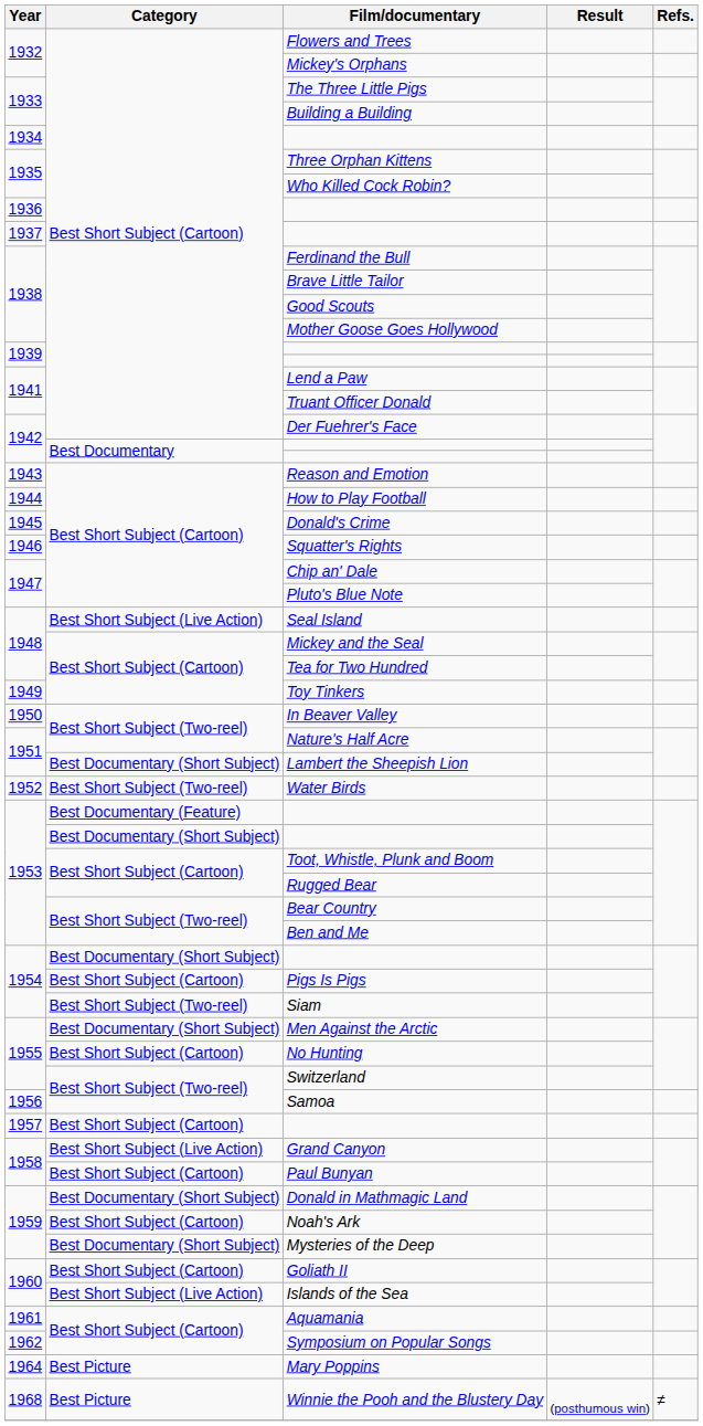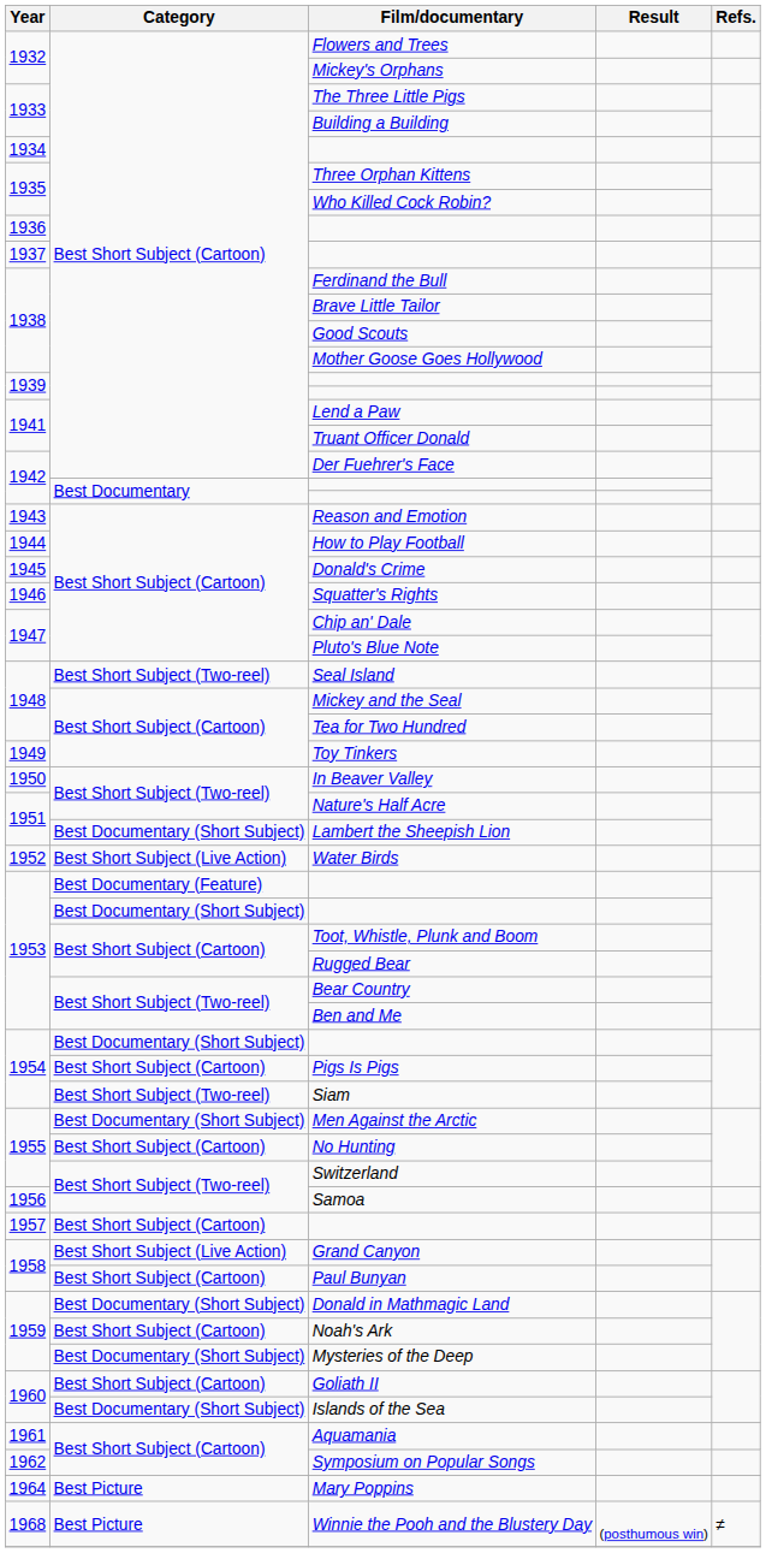 <table class="wikitable plainrowheaders sortable">
 <tr>
 <th scope="col">Year</th>
 <th scope="col">Category</th>
 <th scope="col">Film/documentary</th>
 <th scope="col">Result</th>
 <th scope="col" class="unsortable" style="text-align:center;">Refs.</th>
 </tr>
 <tr>
 <td style="text-align:center;" rowspan=2><a href='#'>1932<br></a></td>
 <td rowspan=18><a href='#'>Best Short Subject (Cartoon)</a></td>
 <td><em><a href='#'>Flowers and Trees</a></em></td>
 <td></td>
 <td></td>
 </tr>
 <tr>
 <td><em><a href='#'>Mickey's Orphans</a></em></td>
 <td></td>
 <td></td>
 </tr>
 <tr>
 <td style="text-align:center;" rowspan=2><a href='#'>1933<br></a></td>
 <td><em><a href='#'>The Three Little Pigs</a></em></td>
 <td></td>
 <td rowspan=2></td>
 </tr>
 <tr>
 <td><em><a href='#'>Building a Building</a></em></td>
 <td></td>
 </tr>
 <tr>
 <td style="text-align:center;"><a href='#'>1934<br></a></td>
 <td></td>
 <td></td>
 <td></td>
 </tr>
 <tr>
 <td style="text-align:center;" rowspan=2><a href='#'>1935<br></a></td>
 <td><em><a href='#'>Three Orphan Kittens</a></em></td>
 <td></td>
 <td rowspan=2></td>
 </tr>
 <tr>
 <td><em><a href='#'>Who Killed Cock Robin?</a></em></td>
 <td></td>
 </tr>
 <tr>
 <td style="text-align:center;"><a href='#'>1936<br></a></td>
 <td></td>
 <td></td>
 <td></td>
 </tr>
 <tr>
 <td style="text-align:center;"><a href='#'>1937<br></a></td>
 <td></td>
 <td></td>
 <td></td>
 </tr>
 <tr>
 <td style="text-align:center;" rowspan=4><a href='#'>1938<br></a></td>
 <td><em><a href='#'>Ferdinand the Bull</a></em></td>
 <td></td>
 <td rowspan=4></td>
 </tr>
 <tr>
 <td><em><a href='#'>Brave Little Tailor</a></em></td>
 <td></td>
 </tr>
 <tr>
 <td><em><a href='#'>Good Scouts</a></em></td>
 <td></td>
 </tr>
 <tr>
 <td><em><a href='#'>Mother Goose Goes Hollywood</a></em></td>
 <td></td>
 </tr>
 <tr>
 <td style="text-align:center;" rowspan=2><a href='#'>1939<br></a></td>
 <td></td>
 <td></td>
 <td rowspan=2></td>
 </tr>
 <tr>
 <td></td>
 <td></td>
 </tr>
 <tr>
 <td style="text-align:center;" rowspan=2><a href='#'>1941<br></a></td>
 <td><em><a href='#'>Lend a Paw</a></em></td>
 <td></td>
 <td rowspan=2></td>
 </tr>
 <tr>
 <td><em><a href='#'>Truant Officer Donald</a></em></td>
 <td></td>
 </tr>
 <tr>
 <td style="text-align:center;" rowspan=3><a href='#'>1942<br></a></td>
 <td><em><a href='#'>Der Fuehrer's Face</a></em></td>
 <td></td>
 <td rowspan=3></td>
 </tr>
 <tr>
 <td rowspan=2><a href='#'>Best Documentary</a></td>
 <td></td>
 <td></td>
 </tr>
 <tr>
 <td></td>
 <td></td>
 </tr>
 <tr>
 <td style="text-align:center;"><a href='#'>1943<br></a></td>
 <td rowspan=6><a href='#'>Best Short Subject (Cartoon)</a></td>
 <td><em><a href='#'>Reason and Emotion</a></em></td>
 <td></td>
 <td></td>
 </tr>
 <tr>
 <td style="text-align:center;"><a href='#'>1944<br></a></td>
 <td><em><a href='#'>How to Play Football</a></em></td>
 <td></td>
 <td></td>
 </tr>
 <tr>
 <td style="text-align:center;"><a href='#'>1945<br></a></td>
 <td><em><a href='#'>Donald's Crime</a></em></td>
 <td></td>
 <td></td>
 </tr>
 <tr>
 <td style="text-align:center;"><a href='#'>1946<br></a></td>
 <td><em><a href='#'>Squatter's Rights</a></em></td>
 <td></td>
 <td></td>
 </tr>
 <tr>
 <td style="text-align:center;" rowspan=2><a href='#'>1947<br></a></td>
 <td><em><a href='#'>Chip an' Dale</a></em></td>
 <td></td>
 <td rowspan=2></td>
 </tr>
 <tr>
 <td><em><a href='#'>Pluto's Blue Note</a></em></td>
 <td></td>
 </tr>
 <tr>
 <td style="text-align:center;" rowspan=3><a href='#'>1948<br></a></td>
-<td><a href='#'>Best Short Subject (Live Action)</a></td>
+<td><a href='#'>Best Short Subject (Two-reel)</a></td>
 <td><em><a href='#'>Seal Island</a></em></td>
 <td></td>
 <td></td>
 </tr>
 <tr>
 <td rowspan=3><a href='#'>Best Short Subject (Cartoon)</a></td>
 <td><em><a href='#'>Mickey and the Seal</a></em></td>
 <td></td>
 <td rowspan=2></td>
 </tr>
 <tr>
 <td><em><a href='#'>Tea for Two Hundred</a></em></td>
 <td></td>
 </tr>
 <tr>
 <td style="text-align:center;"><a href='#'>1949<br></a></td>
 <td><em><a href='#'>Toy Tinkers</a></em></td>
 <td></td>
 <td></td>
 </tr>
 <tr>
 <td style="text-align:center;"><a href='#'>1950<br></a></td>
 <td rowspan=2><a href='#'>Best Short Subject (Two-reel)</a></td>
 <td><em><a href='#'>In Beaver Valley</a></em></td>
 <td></td>
 <td></td>
 </tr>
 <tr>
 <td style="text-align:center;" rowspan=2><a href='#'>1951<br></a></td>
 <td><em><a href='#'>Nature's Half Acre</a></em></td>
 <td></td>
 <td rowspan=2></td>
 </tr>
 <tr>
 <td><a href='#'>Best Documentary (Short Subject)</a></td>
 <td><em><a href='#'>Lambert the Sheepish Lion</a></em></td>
 <td></td>
 </tr>
 <tr>
 <td style="text-align:center;"><a href='#'>1952<br></a></td>
-<td><a href='#'>Best Short Subject (Two-reel)</a></td>
+<td><a href='#'>Best Short Subject (Live Action)</a></td>
 <td><em><a href='#'>Water Birds</a></em></td>
 <td></td>
 <td></td>
 </tr>
 <tr>
 <td style="text-align:center;" rowspan=6><a href='#'>1953<br></a></td>
 <td><a href='#'>Best Documentary (Feature)</a></td>
 <td></td>
 <td></td>
 <td rowspan=6></td>
 </tr>
 <tr>
 <td><a href='#'>Best Documentary (Short Subject)</a></td>
 <td></td>
 <td></td>
 </tr>
 <tr>
 <td rowspan=2><a href='#'>Best Short Subject (Cartoon)</a></td>
 <td><em><a href='#'>Toot, Whistle, Plunk and Boom</a></em></td>
 <td></td>
 </tr>
 <tr>
 <td><em><a href='#'>Rugged Bear</a></em></td>
 <td></td>
 </tr>
 <tr>
 <td rowspan=2><a href='#'>Best Short Subject (Two-reel)</a></td>
 <td><em><a href='#'>Bear Country</a></em></td>
 <td></td>
 </tr>
 <tr>
 <td><em><a href='#'>Ben and Me</a></em></td>
 <td></td>
 </tr>
 <tr>
 <td style="text-align:center;" rowspan=3><a href='#'>1954<br></a></td>
 <td><a href='#'>Best Documentary (Short Subject)</a></td>
 <td></td>
 <td></td>
 <td rowspan=3></td>
 </tr>
 <tr>
 <td><a href='#'>Best Short Subject (Cartoon)</a></td>
 <td><em><a href='#'>Pigs Is Pigs</a></em></td>
 <td></td>
 </tr>
 <tr>
 <td><a href='#'>Best Short Subject (Two-reel)</a></td>
 <td><em>Siam</em></td>
 <td></td>
 </tr>
 <tr>
 <td style="text-align:center;" rowspan=3><a href='#'>1955<br></a></td>
 <td><a href='#'>Best Documentary (Short Subject)</a></td>
 <td><em><a href='#'>Men Against the Arctic</a></em></td>
 <td></td>
 <td rowspan=3></td>
 </tr>
 <tr>
 <td><a href='#'>Best Short Subject (Cartoon)</a></td>
 <td><em><a href='#'>No Hunting</a></em></td>
 <td></td>
 </tr>
 <tr>
 <td rowspan=2><a href='#'>Best Short Subject (Two-reel)</a></td>
 <td><em>Switzerland</em></td>
 <td></td>
 </tr>
 <tr>
 <td style="text-align:center;"><a href='#'>1956<br></a></td>
 <td><em>Samoa</em></td>
 <td></td>
 <td></td>
 </tr>
 <tr>
 <td style="text-align:center;"><a href='#'>1957<br></a></td>
 <td><a href='#'>Best Short Subject (Cartoon)</a></td>
 <td></td>
 <td></td>
 <td></td>
 </tr>
 <tr>
 <td style="text-align:center;" rowspan=2><a href='#'>1958<br></a></td>
 <td><a href='#'>Best Short Subject (Live Action)</a></td>
 <td><em><a href='#'>Grand Canyon</a></em></td>
 <td></td>
 <td rowspan=2></td>
 </tr>
 <tr>
 <td><a href='#'>Best Short Subject (Cartoon)</a></td>
 <td><em><a href='#'>Paul Bunyan</a></em></td>
 <td></td>
 </tr>
 <tr>
 <td style="text-align:center;" rowspan=3><a href='#'>1959<br></a></td>
 <td><a href='#'>Best Documentary (Short Subject)</a></td>
 <td><em><a href='#'>Donald in Mathmagic Land</a></em></td>
 <td></td>
 <td rowspan=3></td>
 </tr>
 <tr>
 <td><a href='#'>Best Short Subject (Cartoon)</a></td>
 <td><em>Noah's Ark</em></td>
 <td></td>
 </tr>
 <tr>
 <td><a href='#'>Best Documentary (Short Subject)</a></td>
 <td><em>Mysteries of the Deep</em></td>
 <td></td>
 </tr>
 <tr>
 <td style="text-align:center;" rowspan=2><a href='#'>1960<br></a></td>
 <td><a href='#'>Best Short Subject (Cartoon)</a></td>
 <td><em><a href='#'>Goliath II</a></em></td>
 <td></td>
 <td rowspan=2></td>
 </tr>
 <tr>
-<td><a href='#'>Best Short Subject (Live Action)</a></td>
+<td><a href='#'>Best Documentary (Short Subject)</a></td>
 <td><em>Islands of the Sea</em></td>
 <td></td>
 </tr>
 <tr>
 <td style="text-align:center;"><a href='#'>1961<br></a></td>
 <td rowspan=2><a href='#'>Best Short Subject (Cartoon)</a></td>
 <td><em><a href='#'>Aquamania</a></em></td>
 <td></td>
 <td></td>
 </tr>
 <tr>
 <td style="text-align:center;"><a href='#'>1962<br></a></td>
 <td><em><a href='#'>Symposium on Popular Songs</a></em></td>
 <td></td>
 <td></td>
 </tr>
 <tr>
 <td style="text-align:center;"><a href='#'>1964<br></a></td>
 <td><a href='#'>Best Picture</a></td>
 <td><em><a href='#'>Mary Poppins</a></em></td>
 <td></td>
 <td></td>
 </tr>
 <tr>
 <td style="text-align:center;"><a href='#'>1968<br></a></td>
 <td><a href='#'>Best Picture</a></td>
 <td><em><a href='#'>Winnie the Pooh and the Blustery Day</a></em></td>
 <td><br><small>(<a href='#'>posthumous win</a>)</small></td>
 <td>≠</td>
 </tr>
 <tr>
 </tr>
 </table>
